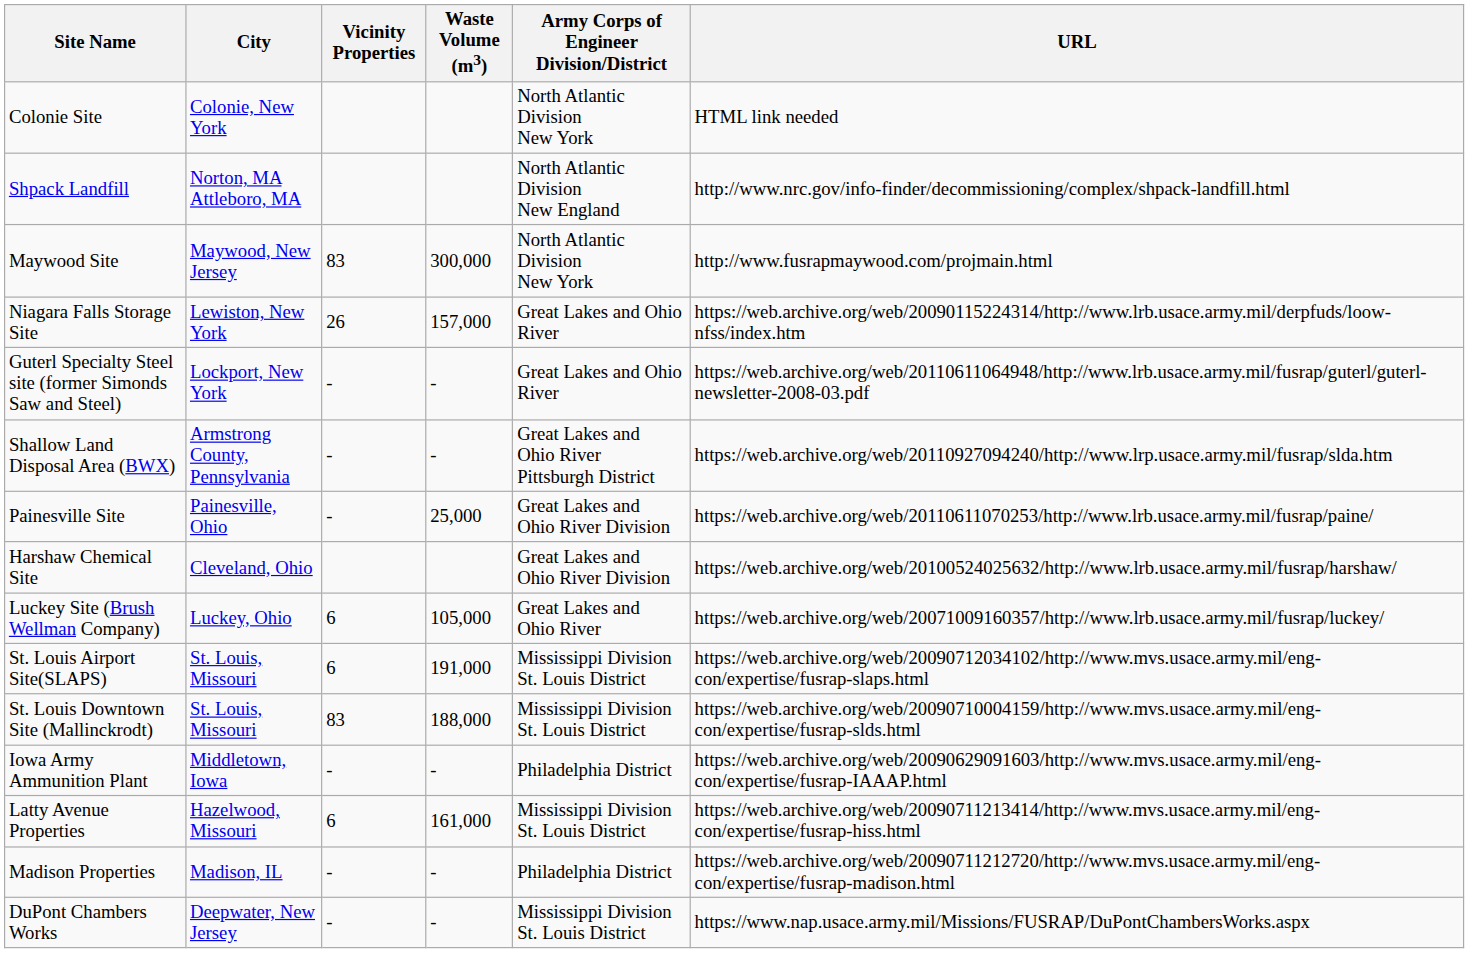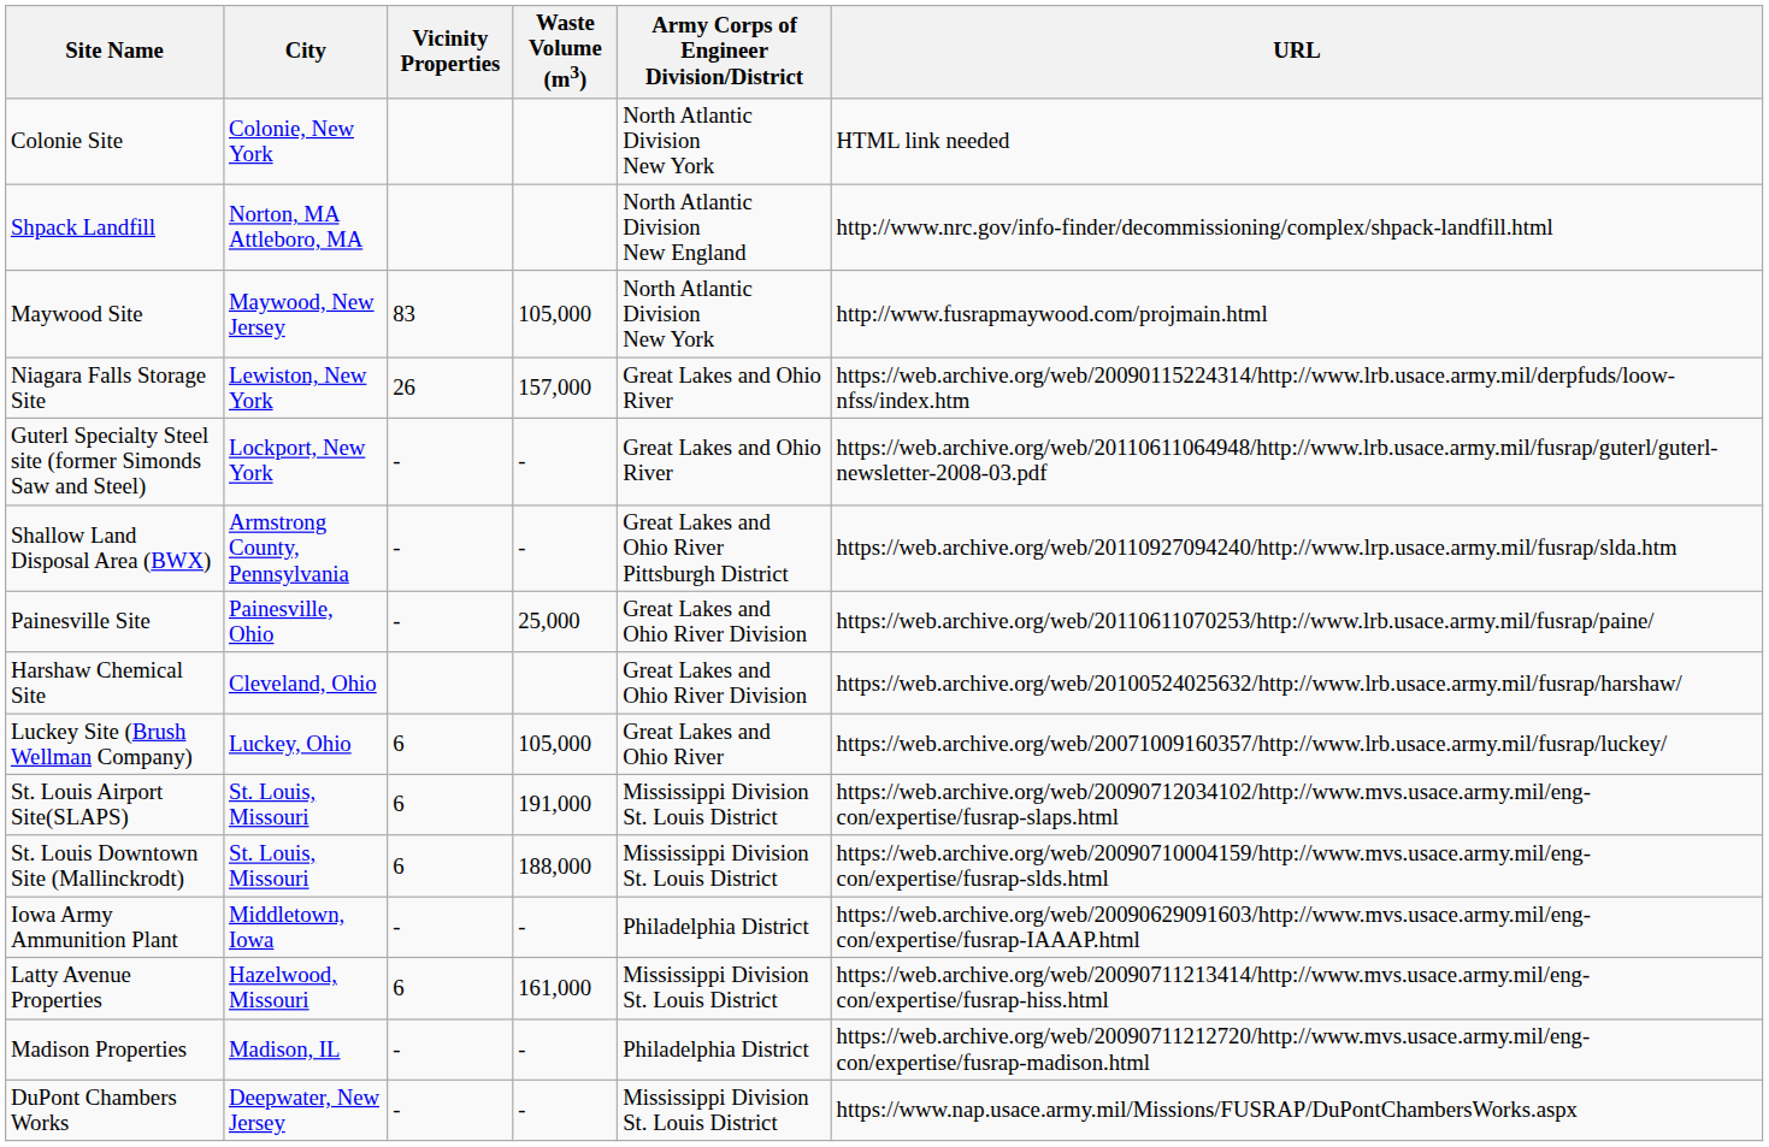 <table class="wikitable">
 <tr>
 <th>Site Name</th>
 <th>City</th>
 <th>Vicinity Properties</th>
 <th>Waste Volume (m<sup>3</sup>)</th>
 <th>Army Corps of Engineer Division/District</th>
 <th>URL</th>
 </tr>
 <tr>
 <td>Colonie Site</td>
 <td><a href='#'>Colonie, New York</a></td>
 <td></td>
 <td></td>
 <td>North Atlantic Division<br>New York</td>
 <td>HTML link needed</td>
 </tr>
 <tr>
 <td><a href='#'>Shpack Landfill</a></td>
 <td><a href='#'>Norton, MA</a> <a href='#'>Attleboro, MA</a></td>
 <td></td>
 <td></td>
 <td>North Atlantic Division<br>New England</td>
 <td>http://www.nrc.gov/info-finder/decommissioning/complex/shpack-landfill.html<br></td>
 </tr>
 <tr>
 <td>Maywood Site</td>
 <td><a href='#'>Maywood, New Jersey</a></td>
 <td>83</td>
-<td>300,000</td>
+<td>105,000</td>
 <td>North Atlantic Division<br>New York</td>
 <td>http://www.fusrapmaywood.com/projmain.html</td>
 </tr>
 <tr>
 <td>Niagara Falls Storage Site</td>
 <td><a href='#'>Lewiston, New York</a></td>
 <td>26</td>
 <td>157,000</td>
 <td>Great Lakes and Ohio River</td>
 <td>https://web.archive.org/web/20090115224314/http://www.lrb.usace.army.mil/derpfuds/loow-nfss/index.htm</td>
 </tr>
 <tr>
 <td>Guterl Specialty Steel site (former Simonds Saw and Steel)</td>
 <td><a href='#'>Lockport, New York</a></td>
 <td>-</td>
 <td>-</td>
 <td>Great Lakes and Ohio River</td>
 <td>https://web.archive.org/web/20110611064948/http://www.lrb.usace.army.mil/fusrap/guterl/guterl-newsletter-2008-03.pdf</td>
 </tr>
 <tr>
 <td>Shallow Land Disposal Area (<a href='#'>BWX</a>)</td>
 <td><a href='#'>Armstrong County, Pennsylvania</a></td>
 <td>-</td>
 <td>-</td>
 <td>Great Lakes and<br>Ohio River<br>Pittsburgh District</td>
 <td>https://web.archive.org/web/20110927094240/http://www.lrp.usace.army.mil/fusrap/slda.htm</td>
 </tr>
 <tr>
 <td>Painesville Site</td>
 <td><a href='#'>Painesville, Ohio</a></td>
 <td>-</td>
 <td>25,000</td>
 <td>Great Lakes and<br>Ohio River Division</td>
 <td>https://web.archive.org/web/20110611070253/http://www.lrb.usace.army.mil/fusrap/paine/</td>
 </tr>
 <tr>
 <td>Harshaw Chemical Site</td>
 <td><a href='#'>Cleveland, Ohio</a></td>
 <td></td>
 <td></td>
 <td>Great Lakes and<br>Ohio River Division</td>
 <td>https://web.archive.org/web/20100524025632/http://www.lrb.usace.army.mil/fusrap/harshaw/</td>
 </tr>
 <tr>
 <td>Luckey Site (<a href='#'>Brush Wellman</a> Company)</td>
 <td><a href='#'>Luckey, Ohio</a></td>
 <td>6</td>
 <td>105,000</td>
 <td>Great Lakes and<br>Ohio River</td>
 <td>https://web.archive.org/web/20071009160357/http://www.lrb.usace.army.mil/fusrap/luckey/</td>
 </tr>
 <tr>
 <td>St. Louis Airport Site(SLAPS)</td>
 <td><a href='#'>St. Louis, Missouri</a></td>
 <td>6</td>
 <td>191,000</td>
 <td>Mississippi Division<br>St. Louis District</td>
 <td>https://web.archive.org/web/20090712034102/http://www.mvs.usace.army.mil/eng-con/expertise/fusrap-slaps.html</td>
 </tr>
 <tr>
 <td>St. Louis Downtown Site (Mallinckrodt)</td>
 <td><a href='#'>St. Louis, Missouri</a></td>
-<td>83</td>
+<td>6</td>
 <td>188,000</td>
 <td>Mississippi Division<br>St. Louis District</td>
 <td>https://web.archive.org/web/20090710004159/http://www.mvs.usace.army.mil/eng-con/expertise/fusrap-slds.html</td>
 </tr>
 <tr>
 <td>Iowa Army Ammunition Plant</td>
 <td><a href='#'>Middletown, Iowa</a></td>
 <td>-</td>
 <td>-</td>
 <td>Philadelphia District</td>
 <td>https://web.archive.org/web/20090629091603/http://www.mvs.usace.army.mil/eng-con/expertise/fusrap-IAAAP.html</td>
 </tr>
 <tr>
 <td>Latty Avenue Properties</td>
 <td><a href='#'>Hazelwood, Missouri</a></td>
 <td>6</td>
 <td>161,000</td>
 <td>Mississippi Division<br>St. Louis District</td>
 <td>https://web.archive.org/web/20090711213414/http://www.mvs.usace.army.mil/eng-con/expertise/fusrap-hiss.html</td>
 </tr>
 <tr>
 <td>Madison Properties</td>
 <td><a href='#'>Madison, IL</a></td>
 <td>-</td>
 <td>-</td>
 <td>Philadelphia District</td>
 <td>https://web.archive.org/web/20090711212720/http://www.mvs.usace.army.mil/eng-con/expertise/fusrap-madison.html</td>
 </tr>
 <tr>
 <td>DuPont Chambers Works</td>
 <td><a href='#'>Deepwater, New Jersey</a></td>
 <td>-</td>
 <td>-</td>
 <td>Mississippi Division<br>St. Louis District</td>
 <td>https://www.nap.usace.army.mil/Missions/FUSRAP/DuPontChambersWorks.aspx</td>
 </tr>
 </table>
